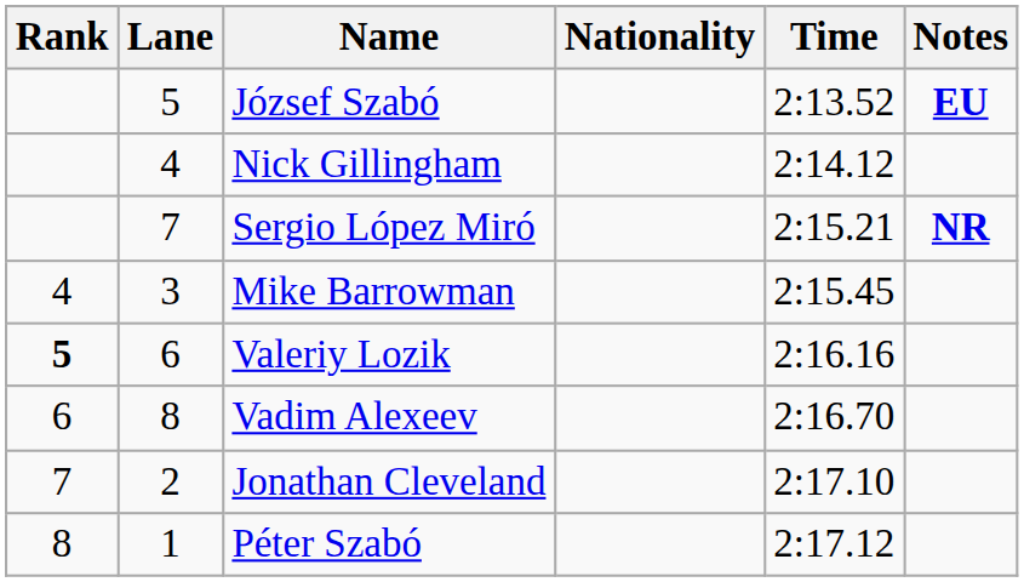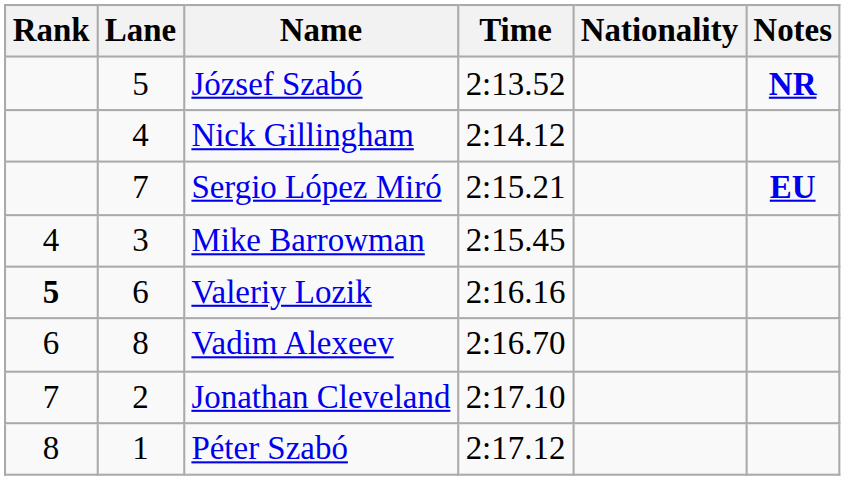 <table class="wikitable sortable" style="text-align: center">
 <tr>
 <th>Rank</th>
 <th>Lane</th>
 <th>Name</th>
+<th>Time</th>
 <th>Nationality</th>
-<th>Time</th>
 <th>Notes</th>
 </tr>
 <tr>
 <td></td>
 <td>5</td>
 <td align=left><a href='#'>József Szabó</a></td>
+<td>2:13.52</td>
 <td align=left></td>
-<td>2:13.52</td>
-<td><strong><a href='#'>EU</a></strong></td>
+<td><strong><a href='#'>NR</a></strong></td>
 </tr>
 <tr>
 <td></td>
 <td>4</td>
 <td align=left><a href='#'>Nick Gillingham</a></td>
+<td>2:14.12</td>
 <td align=left></td>
-<td>2:14.12</td>
 <td></td>
 </tr>
 <tr>
 <td></td>
 <td>7</td>
 <td align=left><a href='#'>Sergio López Miró</a></td>
+<td>2:15.21</td>
 <td align=left></td>
-<td>2:15.21</td>
-<td><strong><a href='#'>NR</a></strong></td>
+<td><strong><a href='#'>EU</a></strong></td>
 </tr>
 <tr>
 <td>4</td>
 <td>3</td>
 <td align=left><a href='#'>Mike Barrowman</a></td>
+<td>2:15.45</td>
 <td align=left></td>
-<td>2:15.45</td>
 <td></td>
 </tr>
 <tr>
 <td><strong>5</strong></td>
 <td>6</td>
 <td align=left><a href='#'>Valeriy Lozik</a></td>
+<td>2:16.16</td>
 <td align=left></td>
-<td>2:16.16</td>
 <td></td>
 </tr>
 <tr>
 <td>6</td>
 <td>8</td>
 <td align=left><a href='#'>Vadim Alexeev</a></td>
+<td>2:16.70</td>
 <td align=left></td>
-<td>2:16.70</td>
 <td></td>
 </tr>
 <tr>
 <td>7</td>
 <td>2</td>
 <td align=left><a href='#'>Jonathan Cleveland</a></td>
+<td>2:17.10</td>
 <td align=left></td>
-<td>2:17.10</td>
 <td></td>
 </tr>
 <tr>
 <td>8</td>
 <td>1</td>
 <td align=left><a href='#'>Péter Szabó</a></td>
+<td>2:17.12</td>
 <td align=left></td>
-<td>2:17.12</td>
 <td></td>
 </tr>
 </table>
